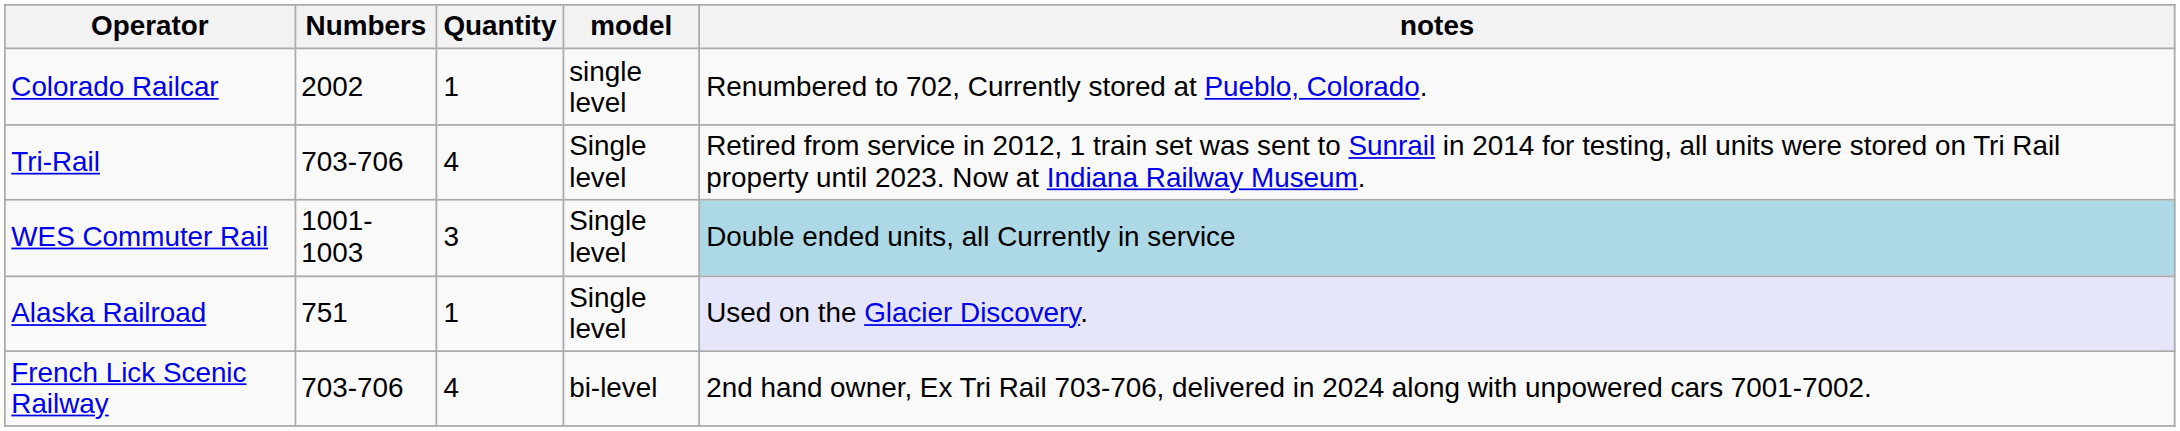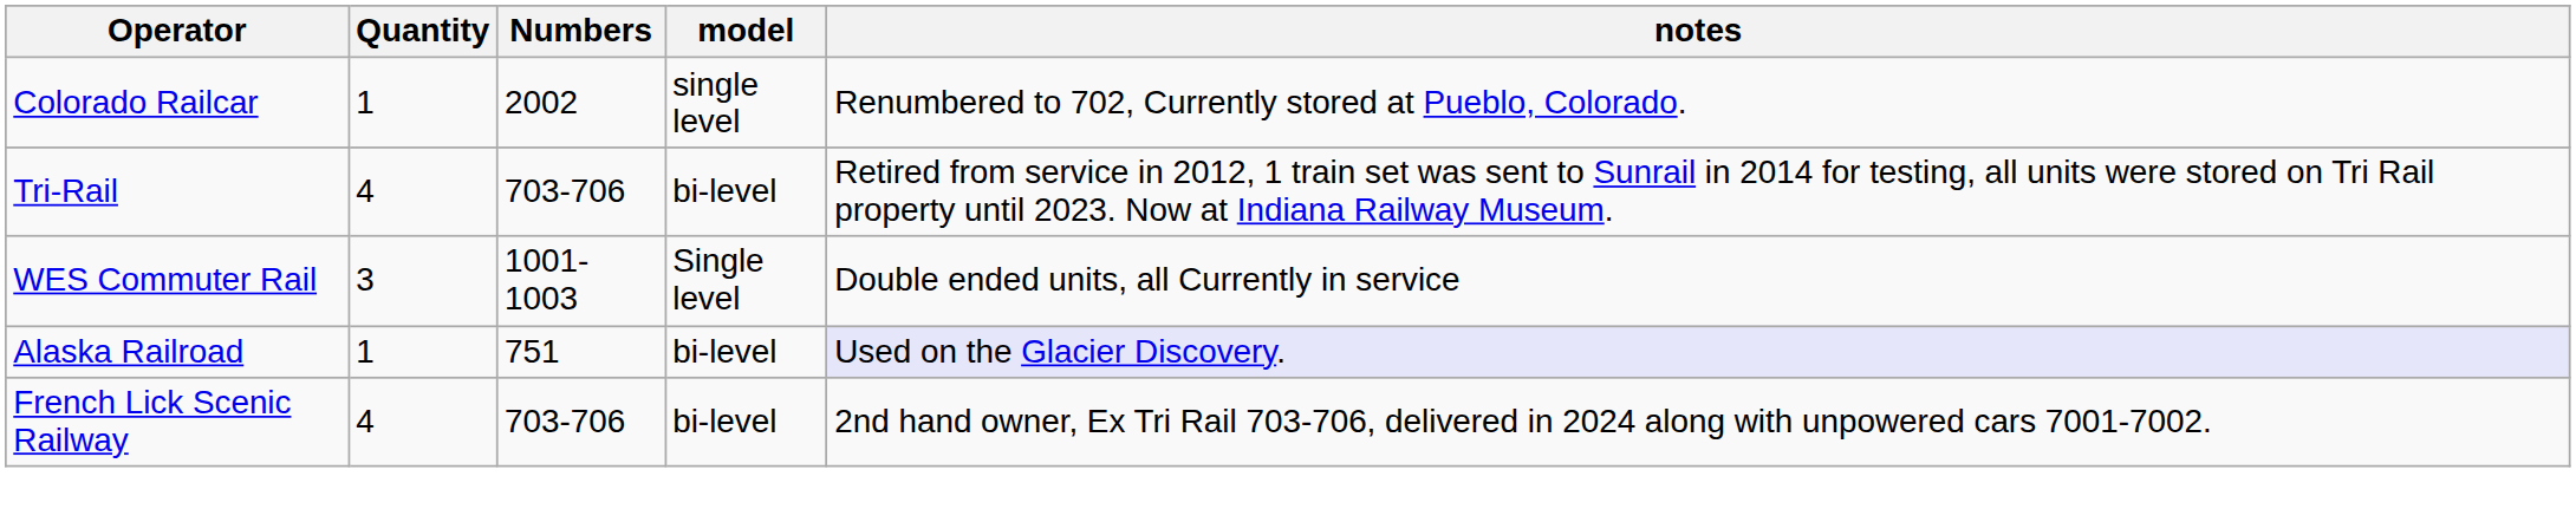 <table class="wikitable sortable">
 <tr>
 <th>Operator</th>
+<th>Quantity</th>
 <th>Numbers</th>
-<th>Quantity</th>
 <th>model</th>
 <th>notes</th>
 </tr>
 <tr>
 <td><a href='#'>Colorado Railcar</a></td>
+<td>1</td>
 <td>2002</td>
-<td>1</td>
 <td>single level</td>
 <td>Renumbered to 702, Currently stored at <a href='#'>Pueblo, Colorado</a>.</td>
 </tr>
 <tr>
 <td><a href='#'>Tri-Rail</a></td>
+<td>4</td>
 <td>703-706</td>
-<td>4</td>
-<td>Single level</td>
+<td>bi-level</td>
 <td>Retired from service in 2012, 1 train set was sent to <a href='#'>Sunrail</a> in 2014 for testing, all units were stored on Tri Rail property until 2023. Now at <a href='#'>Indiana Railway Museum</a>.</td>
 </tr>
 <tr>
 <td><a href='#'>WES Commuter Rail</a></td>
+<td>3</td>
 <td>1001-1003</td>
-<td>3</td>
 <td>Single level</td>
-<td style="background: lightblue;">Double ended units, all Currently in service</td>
+<td>Double ended units, all Currently in service</td>
 </tr>
 <tr>
 <td><a href='#'>Alaska Railroad</a></td>
+<td>1</td>
 <td>751</td>
-<td>1</td>
-<td>Single level</td>
+<td>bi-level</td>
 <td style="background: lavender;">Used on the <a href='#'>Glacier Discovery</a>.</td>
 </tr>
 <tr>
 <td><a href='#'>French Lick Scenic Railway</a></td>
+<td>4</td>
 <td>703-706</td>
-<td>4</td>
 <td>bi-level</td>
 <td>2nd hand owner, Ex Tri Rail 703-706, delivered in 2024 along with unpowered cars 7001-7002.</td>
 </tr>
 </table>
